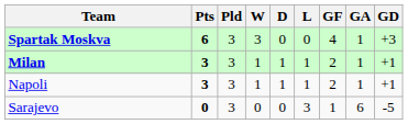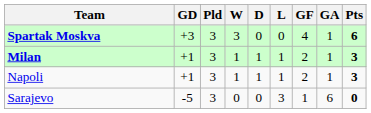 <table class="wikitable" style="text-align:center;">
 <tr>
 <th width=200>Team</th>
-<th width=20>Pts</th>
+<th width=20>GD</th>
 <th width=20>Pld</th>
 <th width=20>W</th>
 <th width=20>D</th>
 <th width=20>L</th>
 <th width=20>GF</th>
 <th width=20>GA</th>
-<th width=20>GD</th>
+<th width=20>Pts</th>
 </tr>
 <tr style="background:#ccffcc">
 <td style="text-align:left"><strong> <a href='#'>Spartak Moskva</a></strong></td>
-<td><strong>6</strong></td>
+<td>+3</td>
 <td>3</td>
 <td>3</td>
 <td>0</td>
 <td>0</td>
 <td>4</td>
 <td>1</td>
-<td>+3</td>
+<td><strong>6</strong></td>
 </tr>
 <tr style="background:#ccffcc">
 <td style="text-align:left"><strong> <a href='#'>Milan</a></strong></td>
-<td><strong>3</strong></td>
+<td>+1</td>
 <td>3</td>
 <td>1</td>
 <td>1</td>
 <td>1</td>
 <td>2</td>
 <td>1</td>
-<td>+1</td>
+<td><strong>3</strong></td>
 </tr>
 <tr>
 <td style="text-align:left"> <a href='#'>Napoli</a></td>
-<td><strong>3</strong></td>
+<td>+1</td>
 <td>3</td>
 <td>1</td>
 <td>1</td>
 <td>1</td>
 <td>2</td>
 <td>1</td>
-<td>+1</td>
+<td><strong>3</strong></td>
 </tr>
 <tr>
 <td style="text-align:left"> <a href='#'>Sarajevo</a></td>
-<td><strong>0</strong></td>
+<td>-5</td>
 <td>3</td>
 <td>0</td>
 <td>0</td>
 <td>3</td>
 <td>1</td>
 <td>6</td>
-<td>-5</td>
+<td><strong>0</strong></td>
 </tr>
 </table>
